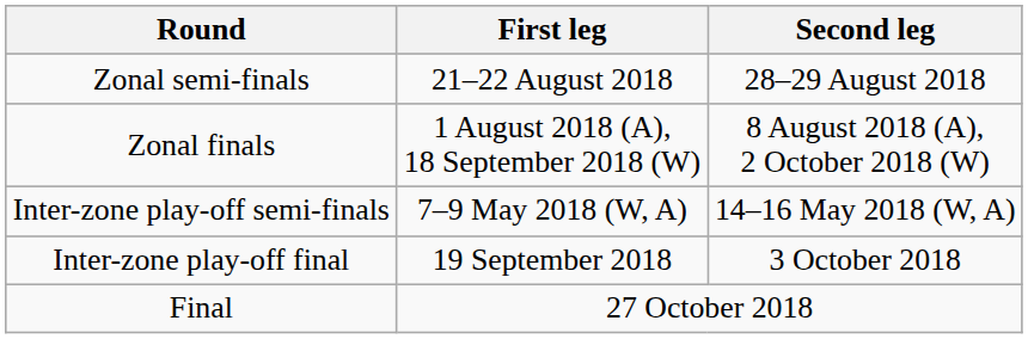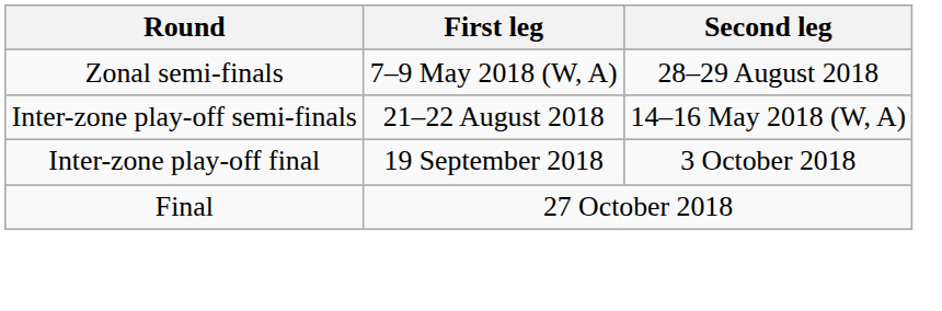 <table class="wikitable" style="text-align:center">
 <tr>
 <th>Round</th>
 <th>First leg</th>
 <th>Second leg</th>
 </tr>
 <tr>
 <td>Zonal semi-finals</td>
-<td>21–22 August 2018</td>
+<td>7–9 May 2018 (W, A)</td>
 <td>28–29 August 2018</td>
 </tr>
 <tr>
-<td>Zonal finals</td>
-<td>1 August 2018 (A),<br>18 September 2018 (W)</td>
-<td>8 August 2018 (A),<br>2 October 2018 (W)</td>
-</tr>
-<tr>
 <td>Inter-zone play-off semi-finals</td>
-<td>7–9 May 2018 (W, A)</td>
+<td>21–22 August 2018</td>
 <td>14–16 May 2018 (W, A)</td>
 </tr>
 <tr>
 <td>Inter-zone play-off final</td>
 <td>19 September 2018</td>
 <td>3 October 2018</td>
 </tr>
 <tr>
 <td>Final</td>
 <td colspan=2>27 October 2018</td>
 </tr>
 </table>
